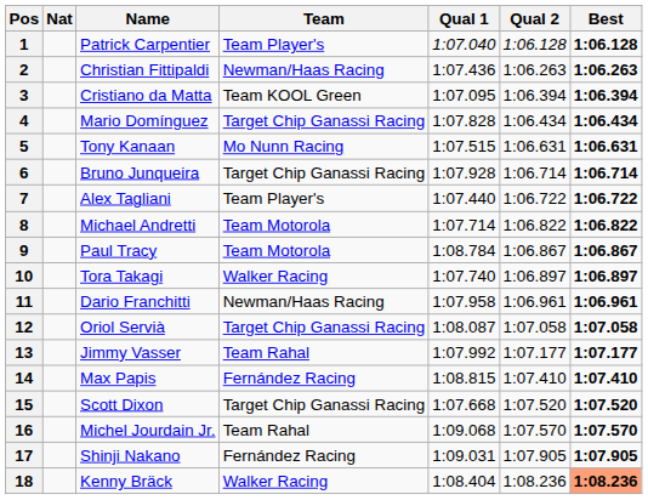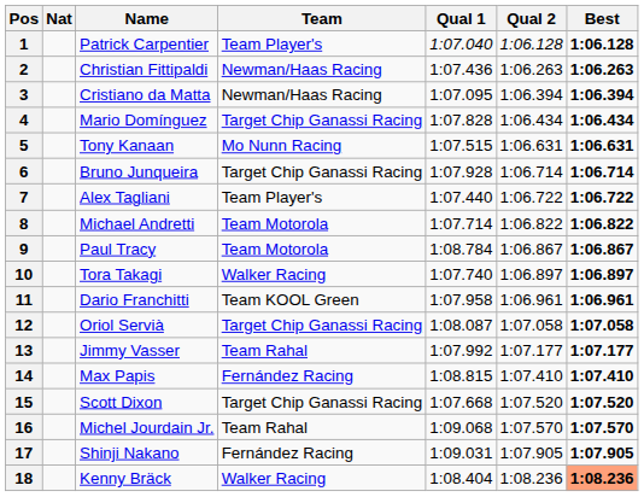 <table class="wikitable" style="font-size: 95%;">
 <tr>
 <th>Pos</th>
 <th>Nat</th>
 <th>Name</th>
 <th>Team</th>
 <th>Qual 1</th>
 <th>Qual 2</th>
 <th>Best</th>
 </tr>
 <tr>
 <th>1</th>
 <td></td>
 <td><a href='#'>Patrick Carpentier</a></td>
 <td><a href='#'>Team Player's</a></td>
 <td><em>1:07.040</em></td>
 <td><em>1:06.128</em></td>
 <td><strong>1:06.128</strong></td>
 </tr>
 <tr>
 <th>2</th>
 <td></td>
 <td><a href='#'>Christian Fittipaldi</a></td>
 <td><a href='#'>Newman/Haas Racing</a></td>
 <td>1:07.436</td>
 <td>1:06.263</td>
 <td><strong>1:06.263</strong></td>
 </tr>
 <tr>
 <th>3</th>
 <td></td>
 <td><a href='#'>Cristiano da Matta</a></td>
-<td>Team KOOL Green</td>
+<td>Newman/Haas Racing</td>
 <td>1:07.095</td>
 <td>1:06.394</td>
 <td><strong>1:06.394</strong></td>
 </tr>
 <tr>
 <th>4</th>
 <td></td>
 <td><a href='#'>Mario Domínguez</a></td>
 <td><a href='#'>Target Chip Ganassi Racing</a></td>
 <td>1:07.828</td>
 <td>1:06.434</td>
 <td><strong>1:06.434</strong></td>
 </tr>
 <tr>
 <th>5</th>
 <td></td>
 <td><a href='#'>Tony Kanaan</a></td>
 <td><a href='#'>Mo Nunn Racing</a></td>
 <td>1:07.515</td>
 <td>1:06.631</td>
 <td><strong>1:06.631</strong></td>
 </tr>
 <tr>
 <th>6</th>
 <td></td>
 <td><a href='#'>Bruno Junqueira</a></td>
 <td>Target Chip Ganassi Racing</td>
 <td>1:07.928</td>
 <td>1:06.714</td>
 <td><strong>1:06.714</strong></td>
 </tr>
 <tr>
 <th>7</th>
 <td></td>
 <td><a href='#'>Alex Tagliani</a></td>
 <td>Team Player's</td>
 <td>1:07.440</td>
 <td>1:06.722</td>
 <td><strong>1:06.722</strong></td>
 </tr>
 <tr>
 <th>8</th>
 <td></td>
 <td><a href='#'>Michael Andretti</a></td>
 <td><a href='#'>Team Motorola</a></td>
 <td>1:07.714</td>
 <td>1:06.822</td>
 <td><strong>1:06.822</strong></td>
 </tr>
 <tr>
 <th>9</th>
 <td></td>
 <td><a href='#'>Paul Tracy</a></td>
 <td><a href='#'>Team Motorola</a></td>
 <td>1:08.784</td>
 <td>1:06.867</td>
 <td><strong>1:06.867</strong></td>
 </tr>
 <tr>
 <th>10</th>
 <td></td>
 <td><a href='#'>Tora Takagi</a></td>
 <td><a href='#'>Walker Racing</a></td>
 <td>1:07.740</td>
 <td>1:06.897</td>
 <td><strong>1:06.897</strong></td>
 </tr>
 <tr>
 <th>11</th>
 <td></td>
 <td><a href='#'>Dario Franchitti</a></td>
-<td>Newman/Haas Racing</td>
+<td>Team KOOL Green</td>
 <td>1:07.958</td>
 <td>1:06.961</td>
 <td><strong>1:06.961</strong></td>
 </tr>
 <tr>
 <th>12</th>
 <td></td>
 <td><a href='#'>Oriol Servià</a></td>
 <td><a href='#'>Target Chip Ganassi Racing</a></td>
 <td>1:08.087</td>
 <td>1:07.058</td>
 <td><strong>1:07.058</strong></td>
 </tr>
 <tr>
 <th>13</th>
 <td></td>
 <td><a href='#'>Jimmy Vasser</a></td>
 <td><a href='#'>Team Rahal</a></td>
 <td>1:07.992</td>
 <td>1:07.177</td>
 <td><strong>1:07.177</strong></td>
 </tr>
 <tr>
 <th>14</th>
 <td></td>
 <td><a href='#'>Max Papis</a></td>
 <td><a href='#'>Fernández Racing</a></td>
 <td>1:08.815</td>
 <td>1:07.410</td>
 <td><strong>1:07.410</strong></td>
 </tr>
 <tr>
 <th>15</th>
 <td></td>
 <td><a href='#'>Scott Dixon</a></td>
 <td>Target Chip Ganassi Racing</td>
 <td>1:07.668</td>
 <td>1:07.520</td>
 <td><strong>1:07.520</strong></td>
 </tr>
 <tr>
 <th>16</th>
 <td></td>
 <td><a href='#'>Michel Jourdain Jr.</a></td>
 <td>Team Rahal</td>
 <td>1:09.068</td>
 <td>1:07.570</td>
 <td><strong>1:07.570</strong></td>
 </tr>
 <tr>
 <th>17</th>
 <td></td>
 <td><a href='#'>Shinji Nakano</a></td>
 <td>Fernández Racing</td>
 <td>1:09.031</td>
 <td>1:07.905</td>
 <td><strong>1:07.905</strong></td>
 </tr>
 <tr>
 <th>18</th>
 <td></td>
 <td><a href='#'>Kenny Bräck</a></td>
 <td><a href='#'>Walker Racing</a></td>
 <td>1:08.404</td>
 <td>1:08.236</td>
 <td style="background: lightsalmon;"><strong>1:08.236</strong></td>
 </tr>
 </table>
